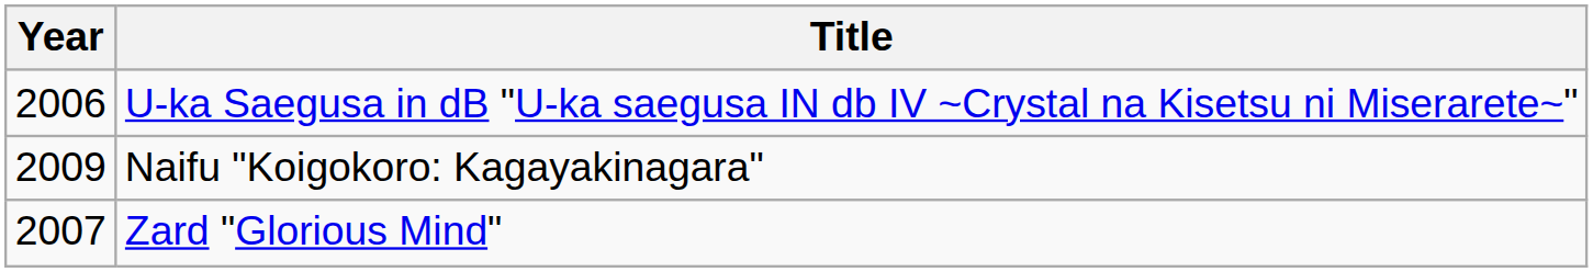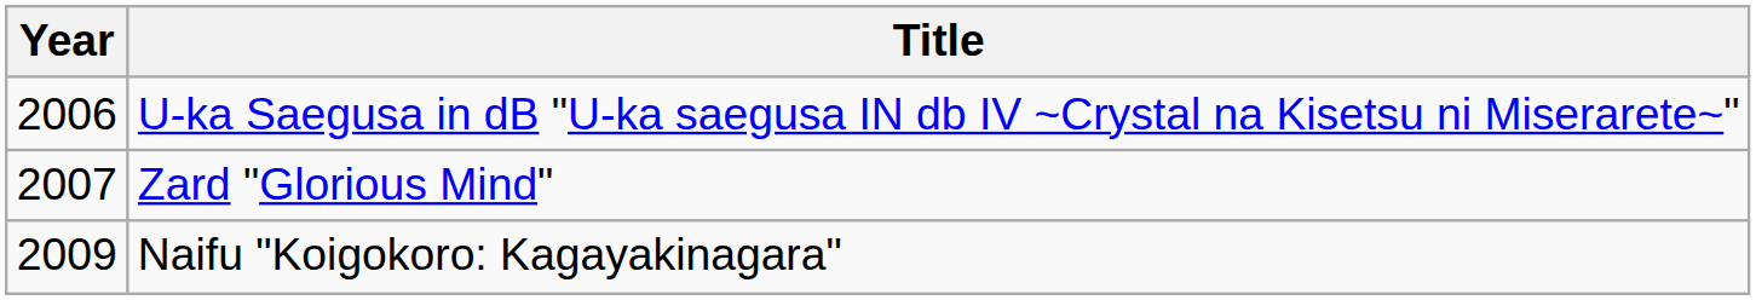 <table class="wikitable">
 <tr>
 <th>Year</th>
 <th>Title</th>
 </tr>
 <tr>
 <td>2006</td>
 <td><a href='#'>U-ka Saegusa in dB</a> "<a href='#'>U-ka saegusa IN db IV ~Crystal na Kisetsu ni Miserarete~</a>"</td>
 </tr>
 <tr>
+<td>2007</td>
+<td><a href='#'>Zard</a> "<a href='#'>Glorious Mind</a>"</td>
+</tr>
+<tr>
 <td>2009</td>
 <td>Naifu "Koigokoro: Kagayakinagara"</td>
 </tr>
-<tr>
-<td>2007</td>
-<td><a href='#'>Zard</a> "<a href='#'>Glorious Mind</a>"</td>
-</tr>
 </table>
